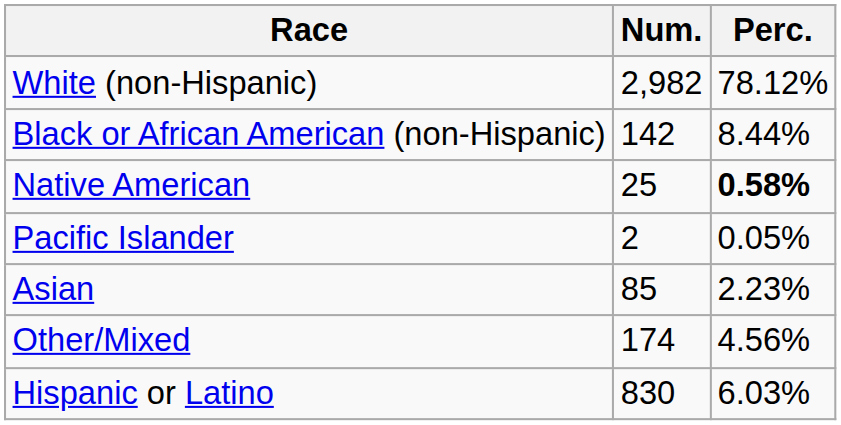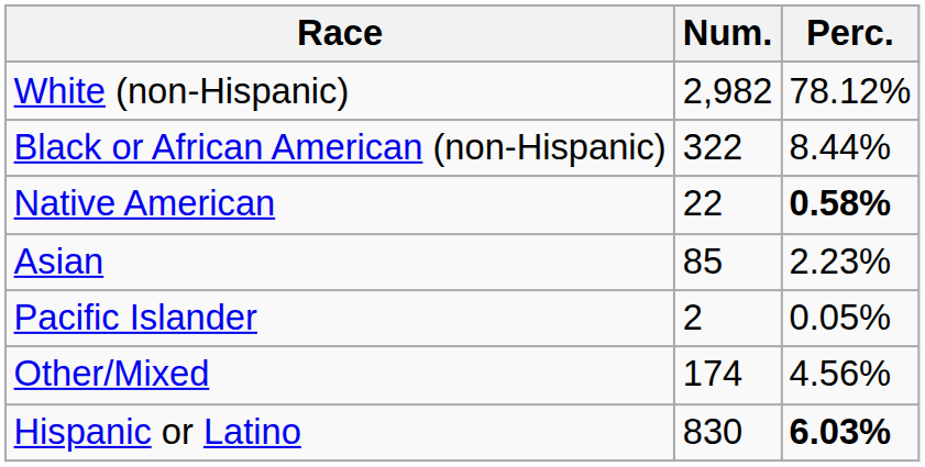 <table class="wikitable">
 <tr>
 <th>Race</th>
 <th>Num.</th>
 <th>Perc.</th>
 </tr>
 <tr>
 <td><a href='#'>White</a> (non-Hispanic)</td>
 <td>2,982</td>
 <td>78.12%</td>
 </tr>
 <tr>
 <td><a href='#'>Black or African American</a> (non-Hispanic)</td>
-<td>142</td>
+<td>322</td>
 <td>8.44%</td>
 </tr>
 <tr>
 <td><a href='#'>Native American</a></td>
-<td>25</td>
+<td>22</td>
 <td><strong>0.58%</strong></td>
+</tr>
+<tr>
+<td><a href='#'>Asian</a></td>
+<td>85</td>
+<td>2.23%</td>
 </tr>
 <tr>
 <td><a href='#'>Pacific Islander</a></td>
 <td>2</td>
 <td>0.05%</td>
-</tr>
-<tr>
-<td><a href='#'>Asian</a></td>
-<td>85</td>
-<td>2.23%</td>
 </tr>
 <tr>
 <td><a href='#'>Other/Mixed</a></td>
 <td>174</td>
 <td>4.56%</td>
 </tr>
 <tr>
 <td><a href='#'>Hispanic</a> or <a href='#'>Latino</a></td>
 <td>830</td>
-<td>6.03%</td>
+<td><strong>6.03%</strong></td>
 </tr>
 </table>
